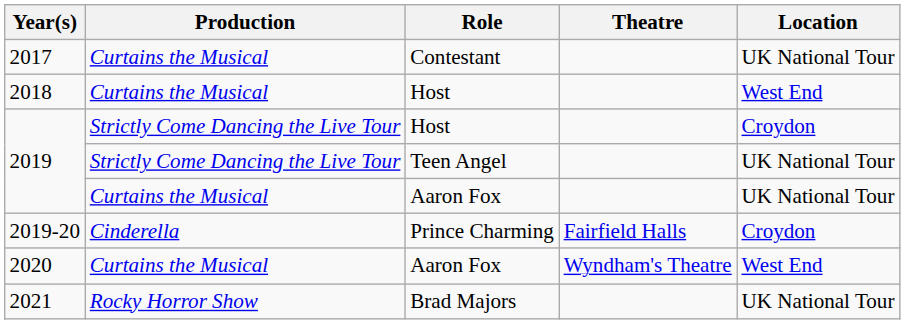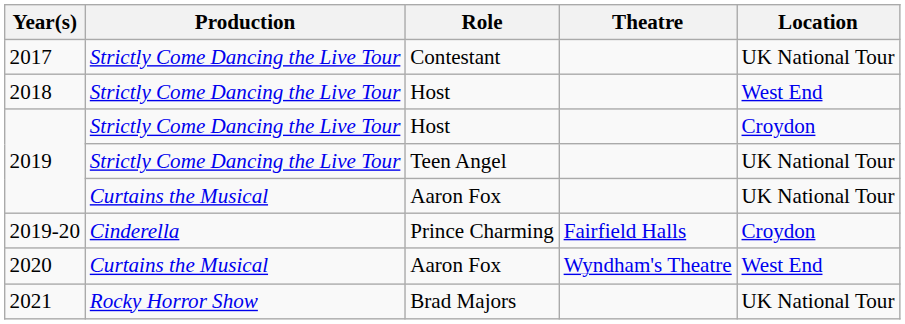 <table class="wikitable" style="text-align:left; font-size:95%">
 <tr>
 <th>Year(s)</th>
 <th>Production</th>
 <th>Role</th>
 <th>Theatre</th>
 <th>Location</th>
 </tr>
 <tr>
 <td>2017</td>
-<td><em><a href='#'>Curtains the Musical</a></em></td>
+<td><em><a href='#'>Strictly Come Dancing the Live Tour</a></em></td>
 <td>Contestant</td>
 <td></td>
 <td>UK National Tour</td>
 </tr>
 <tr>
 <td>2018</td>
-<td><em><a href='#'>Curtains the Musical</a></em></td>
+<td><em><a href='#'>Strictly Come Dancing the Live Tour</a></em></td>
 <td>Host</td>
 <td></td>
 <td><a href='#'>West End</a></td>
 </tr>
 <tr>
 <td rowspan="3">2019</td>
 <td><em><a href='#'>Strictly Come Dancing the Live Tour</a></em></td>
 <td>Host</td>
 <td></td>
 <td><a href='#'>Croydon</a></td>
 </tr>
 <tr>
 <td><em><a href='#'>Strictly Come Dancing the Live Tour</a></em></td>
 <td>Teen Angel</td>
 <td></td>
 <td>UK National Tour</td>
 </tr>
 <tr>
 <td><em><a href='#'>Curtains the Musical</a></em></td>
 <td>Aaron Fox</td>
 <td></td>
 <td>UK National Tour</td>
 </tr>
 <tr>
 <td>2019-20</td>
 <td><em><a href='#'>Cinderella</a></em></td>
 <td>Prince Charming</td>
 <td><a href='#'>Fairfield Halls</a></td>
 <td><a href='#'>Croydon</a></td>
 </tr>
 <tr>
 <td>2020</td>
 <td><em><a href='#'>Curtains the Musical</a></em></td>
 <td>Aaron Fox</td>
 <td><a href='#'>Wyndham's Theatre</a></td>
 <td><a href='#'>West End</a></td>
 </tr>
 <tr>
 <td>2021</td>
 <td><em><a href='#'>Rocky Horror Show</a></em></td>
 <td>Brad Majors</td>
 <td></td>
 <td>UK National Tour</td>
 </tr>
 </table>
